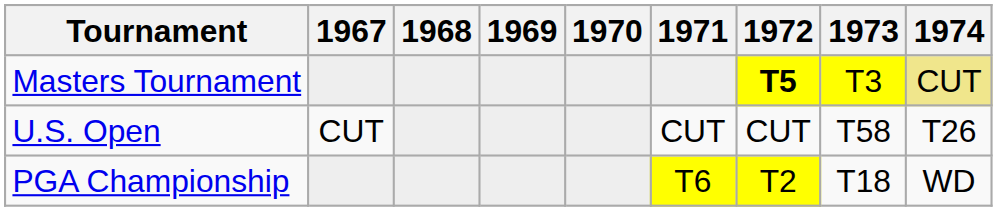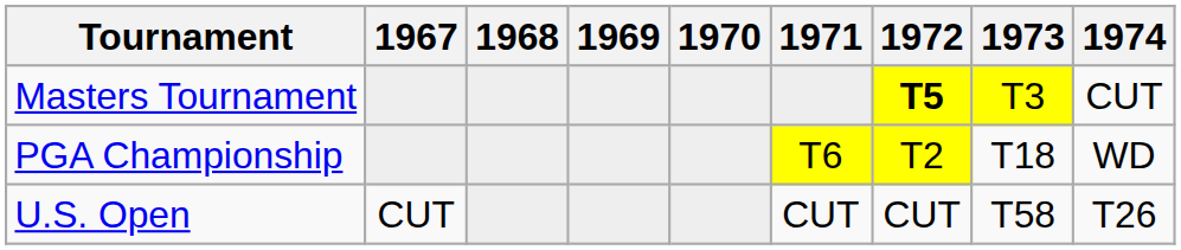 <table class="wikitable" style="font-size:95%;text-align:center;">
 <tr>
 <th>Tournament</th>
 <th>1967</th>
 <th>1968</th>
 <th>1969</th>
 <th>1970</th>
 <th>1971</th>
 <th>1972</th>
 <th>1973</th>
 <th>1974</th>
 </tr>
 <tr>
 <td align=left><a href='#'>Masters Tournament</a></td>
 <td style="background:#eeeeee;"></td>
 <td style="background:#eeeeee;"></td>
 <td style="background:#eeeeee;"></td>
 <td style="background:#eeeeee;"></td>
 <td style="background:#eeeeee;"></td>
 <td style="background:yellow;"><strong>T5</strong></td>
 <td style="background:yellow;">T3</td>
-<td style="background: khaki;">CUT</td>
+<td>CUT</td>
+</tr>
+<tr>
+<td align=left><a href='#'>PGA Championship</a></td>
+<td style="background:#eeeeee;"></td>
+<td style="background:#eeeeee;"></td>
+<td style="background:#eeeeee;"></td>
+<td style="background:#eeeeee;"></td>
+<td style="background:yellow;">T6</td>
+<td style="background:yellow;">T2</td>
+<td>T18</td>
+<td>WD</td>
 </tr>
 <tr>
 <td align=left><a href='#'>U.S. Open</a></td>
 <td>CUT</td>
 <td style="background:#eeeeee;"></td>
 <td style="background:#eeeeee;"></td>
 <td style="background:#eeeeee;"></td>
 <td>CUT</td>
 <td>CUT</td>
 <td>T58</td>
 <td>T26</td>
 </tr>
-<tr>
-<td align=left><a href='#'>PGA Championship</a></td>
-<td style="background:#eeeeee;"></td>
-<td style="background:#eeeeee;"></td>
-<td style="background:#eeeeee;"></td>
-<td style="background:#eeeeee;"></td>
-<td style="background:yellow;">T6</td>
-<td style="background:yellow;">T2</td>
-<td>T18</td>
-<td>WD</td>
-</tr>
 </table>
